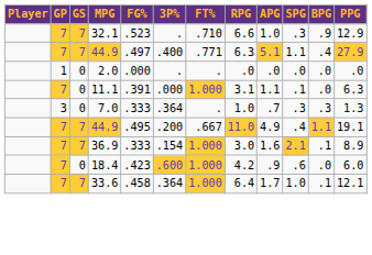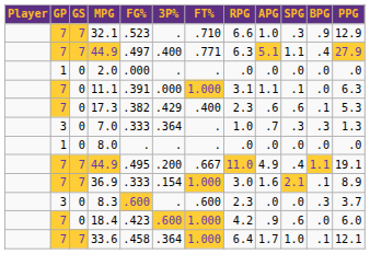 <table class="wikitable sortable" style="font-size:90%; text-align:right;">
 <tr>
 <th style="background:#5c2f83; color:#fcb926">Player</th>
 <th style="background:#5c2f83; color:#fcb926">GP</th>
 <th style="background:#5c2f83; color:#fcb926">GS</th>
 <th style="background:#5c2f83; color:#fcb926">MPG</th>
 <th style="background:#5c2f83; color:#fcb926">FG%</th>
 <th style="background:#5c2f83; color:#fcb926">3P%</th>
 <th style="background:#5c2f83; color:#fcb926">FT%</th>
 <th style="background:#5c2f83; color:#fcb926">RPG</th>
 <th style="background:#5c2f83; color:#fcb926">APG</th>
 <th style="background:#5c2f83; color:#fcb926">SPG</th>
 <th style="background:#5c2f83; color:#fcb926">BPG</th>
 <th style="background:#5c2f83; color:#fcb926">PPG</th>
 </tr>
 <tr>
 <td></td>
 <td style="background:#ffcd35;color:#6137ad;">7</td>
 <td style="background:#ffcd35;color:#6137ad;">7</td>
 <td>32.1</td>
 <td>.523</td>
 <td>.</td>
 <td>.710</td>
 <td>6.6</td>
 <td>1.0</td>
 <td>.3</td>
 <td>.9</td>
 <td>12.9</td>
 </tr>
 <tr>
 <td></td>
 <td style="background:#ffcd35;color:#6137ad;">7</td>
 <td style="background:#ffcd35;color:#6137ad;">7</td>
 <td style="background:#ffcd35;color:#6137ad;">44.9</td>
 <td>.497</td>
 <td>.400</td>
 <td>.771</td>
 <td>6.3</td>
 <td style="background:#ffcd35;color:#6137ad;">5.1</td>
 <td>1.1</td>
 <td>.4</td>
 <td style="background:#ffcd35;color:#6137ad;">27.9</td>
 </tr>
 <tr>
 <td></td>
 <td>1</td>
 <td>0</td>
 <td>2.0</td>
 <td>.000</td>
 <td>.</td>
 <td>.</td>
 <td>.0</td>
 <td>.0</td>
 <td>.0</td>
 <td>.0</td>
 <td>.0</td>
 </tr>
 <tr>
 <td></td>
 <td style="background:#ffcd35;color:#6137ad;">7</td>
 <td>0</td>
 <td>11.1</td>
 <td>.391</td>
 <td>.000</td>
 <td style="background:#ffcd35;color:#6137ad;">1.000</td>
 <td>3.1</td>
 <td>1.1</td>
 <td>.1</td>
 <td>.0</td>
 <td>6.3</td>
 </tr>
 <tr>
 <td></td>
+<td style="background:#ffcd35;color:#6137ad;">7</td>
+<td>0</td>
+<td>17.3</td>
+<td>.382</td>
+<td>.429</td>
+<td>.400</td>
+<td>2.3</td>
+<td>.6</td>
+<td>.6</td>
+<td>.1</td>
+<td>5.3</td>
+</tr>
+<tr>
+<td></td>
 <td>3</td>
 <td>0</td>
 <td>7.0</td>
 <td>.333</td>
 <td>.364</td>
 <td>.</td>
 <td>1.0</td>
 <td>.7</td>
 <td>.3</td>
 <td>.3</td>
 <td>1.3</td>
+</tr>
+<tr>
+<td></td>
+<td>1</td>
+<td>0</td>
+<td>8.0</td>
+<td>.</td>
+<td>.</td>
+<td>.</td>
+<td>.0</td>
+<td>.0</td>
+<td>.0</td>
+<td>.0</td>
+<td>.0</td>
 </tr>
 <tr>
 <td></td>
 <td style="background:#ffcd35;color:#6137ad;">7</td>
 <td style="background:#ffcd35;color:#6137ad;">7</td>
 <td style="background:#ffcd35;color:#6137ad;">44.9</td>
 <td>.495</td>
 <td>.200</td>
 <td>.667</td>
 <td style="background:#ffcd35;color:#6137ad;">11.0</td>
 <td>4.9</td>
 <td>.4</td>
 <td style="background:#ffcd35;color:#6137ad;">1.1</td>
 <td>19.1</td>
 </tr>
 <tr>
 <td></td>
 <td style="background:#ffcd35;color:#6137ad;">7</td>
 <td style="background:#ffcd35;color:#6137ad;">7</td>
 <td>36.9</td>
 <td>.333</td>
 <td>.154</td>
 <td style="background:#ffcd35;color:#6137ad;">1.000</td>
 <td>3.0</td>
 <td>1.6</td>
 <td style="background:#ffcd35;color:#6137ad;">2.1</td>
 <td>.1</td>
 <td>8.9</td>
 </tr>
 <tr>
 <td></td>
+<td>3</td>
+<td>0</td>
+<td>8.3</td>
+<td style="background:#ffcd35;color:#6137ad;">.600</td>
+<td>.</td>
+<td>.600</td>
+<td>2.3</td>
+<td>.0</td>
+<td>.0</td>
+<td>.3</td>
+<td>3.7</td>
+</tr>
+<tr>
+<td></td>
 <td style="background:#ffcd35;color:#6137ad;">7</td>
 <td>0</td>
 <td>18.4</td>
 <td>.423</td>
 <td style="background:#ffcd35;color:#6137ad;">.600</td>
 <td style="background:#ffcd35;color:#6137ad;">1.000</td>
 <td>4.2</td>
 <td>.9</td>
 <td>.6</td>
 <td>.0</td>
 <td>6.0</td>
 </tr>
 <tr>
 <td></td>
 <td style="background:#ffcd35;color:#6137ad;">7</td>
 <td style="background:#ffcd35;color:#6137ad;">7</td>
 <td>33.6</td>
 <td>.458</td>
 <td>.364</td>
 <td style="background:#ffcd35;color:#6137ad;">1.000</td>
 <td>6.4</td>
 <td>1.7</td>
 <td>1.0</td>
 <td>.1</td>
 <td>12.1</td>
 </tr>
 </table>
